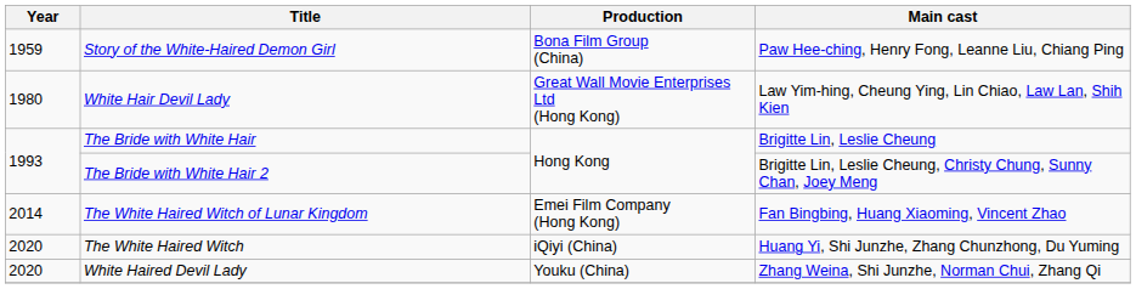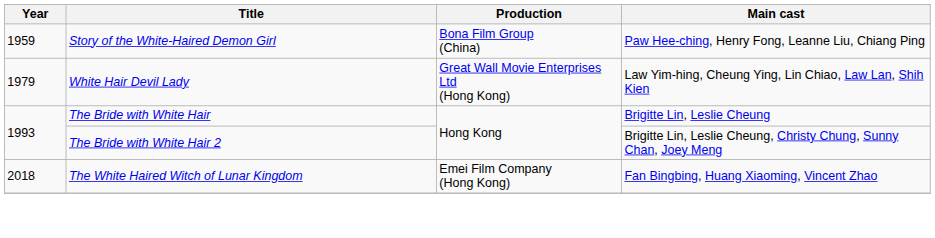 <table class="wikitable" width=75%>
 <tr>
 <th width=5%>Year</th>
 <th width=30%>Title</th>
 <th width=15%>Production</th>
 <th width=25%>Main cast</th>
 </tr>
 <tr>
 <td>1959</td>
 <td><em><a href='#'>Story of the White-Haired Demon Girl</a></em></td>
 <td><a href='#'>Bona Film Group</a><br>(China)</td>
 <td><a href='#'>Paw Hee-ching</a>, Henry Fong, Leanne Liu, Chiang Ping</td>
 </tr>
 <tr>
-<td>1980</td>
+<td>1979</td>
 <td><em><a href='#'>White Hair Devil Lady</a></em></td>
 <td><a href='#'>Great Wall Movie Enterprises Ltd</a><br>(Hong Kong)</td>
 <td>Law Yim-hing, Cheung Ying, Lin Chiao, <a href='#'>Law Lan</a>, <a href='#'>Shih Kien</a></td>
 </tr>
 <tr>
 <td rowspan=2>1993</td>
 <td><em><a href='#'>The Bride with White Hair</a></em></td>
 <td rowspan=2>Hong Kong</td>
 <td><a href='#'>Brigitte Lin</a>, <a href='#'>Leslie Cheung</a></td>
 </tr>
 <tr>
 <td><em><a href='#'>The Bride with White Hair 2</a></em></td>
 <td>Brigitte Lin, Leslie Cheung, <a href='#'>Christy Chung</a>, <a href='#'>Sunny Chan</a>, <a href='#'>Joey Meng</a></td>
 </tr>
 <tr>
-<td>2014</td>
+<td>2018</td>
 <td><em><a href='#'>The White Haired Witch of Lunar Kingdom</a></em></td>
 <td>Emei Film Company<br>(Hong Kong)</td>
 <td><a href='#'>Fan Bingbing</a>, <a href='#'>Huang Xiaoming</a>, <a href='#'>Vincent Zhao</a></td>
 </tr>
 <tr>
-<td>2020</td>
-<td><em>The White Haired Witch</em></td>
-<td>iQiyi (China)</td>
-<td><a href='#'>Huang Yi</a>, Shi Junzhe, Zhang Chunzhong, Du Yuming</td>
-</tr>
-<tr>
-<td>2020</td>
-<td><em>White Haired Devil Lady</em></td>
-<td>Youku (China)</td>
-<td><a href='#'>Zhang Weina</a>, Shi Junzhe, <a href='#'>Norman Chui</a>, Zhang Qi</td>
-</tr>
-<tr>
 </tr>
 </table>
